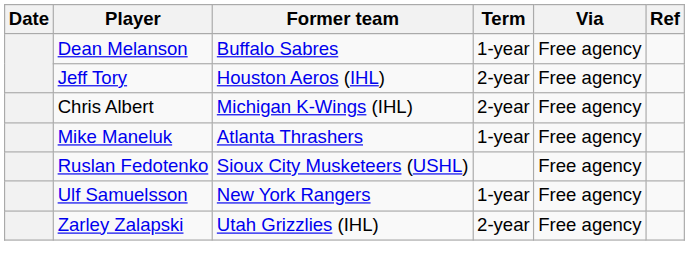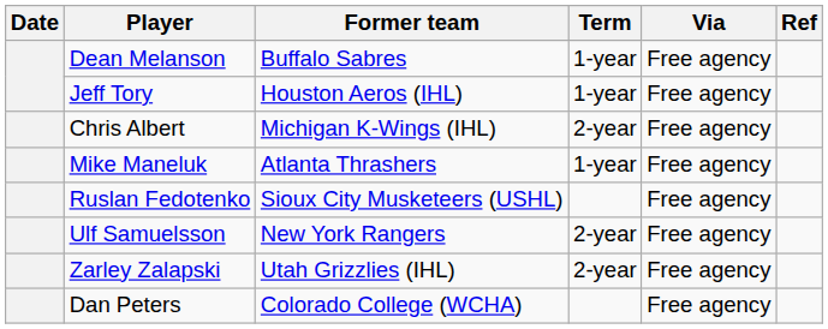 <table class="wikitable plainrowheaders">
 <tr style="background:#ddd; text-align:center;">
 <th>Date</th>
 <th>Player</th>
 <th>Former team</th>
 <th>Term</th>
 <th>Via</th>
 <th>Ref</th>
 </tr>
 <tr>
 <th scope="row" rowspan=2></th>
 <td><a href='#'>Dean Melanson</a></td>
 <td><a href='#'>Buffalo Sabres</a></td>
 <td>1-year</td>
 <td>Free agency</td>
 <td></td>
 </tr>
 <tr>
 <td><a href='#'>Jeff Tory</a></td>
 <td><a href='#'>Houston Aeros</a> (<a href='#'>IHL</a>)</td>
-<td>2-year</td>
+<td>1-year</td>
 <td>Free agency</td>
 <td></td>
 </tr>
 <tr>
 <th scope="row"></th>
 <td>Chris Albert</td>
 <td><a href='#'>Michigan K-Wings</a> (IHL)</td>
 <td>2-year</td>
 <td>Free agency</td>
 <td></td>
 </tr>
 <tr>
 <th scope="row"></th>
 <td><a href='#'>Mike Maneluk</a></td>
 <td><a href='#'>Atlanta Thrashers</a></td>
 <td>1-year</td>
 <td>Free agency</td>
 <td></td>
 </tr>
 <tr>
 <th scope="row"></th>
 <td><a href='#'>Ruslan Fedotenko</a></td>
 <td><a href='#'>Sioux City Musketeers</a> (<a href='#'>USHL</a>)</td>
 <td></td>
 <td>Free agency</td>
 <td></td>
 </tr>
 <tr>
 <th scope="row"></th>
 <td><a href='#'>Ulf Samuelsson</a></td>
 <td><a href='#'>New York Rangers</a></td>
-<td>1-year</td>
+<td>2-year</td>
 <td>Free agency</td>
 <td></td>
 </tr>
 <tr>
 <th scope="row"></th>
 <td><a href='#'>Zarley Zalapski</a></td>
 <td><a href='#'>Utah Grizzlies</a> (IHL)</td>
 <td>2-year</td>
 <td>Free agency</td>
 <td></td>
 </tr>
+<tr>
+<th scope="row"></th>
+<td>Dan Peters</td>
+<td><a href='#'>Colorado College</a> (<a href='#'>WCHA</a>)</td>
+<td></td>
+<td>Free agency</td>
+<td></td>
+</tr>
 </table>
